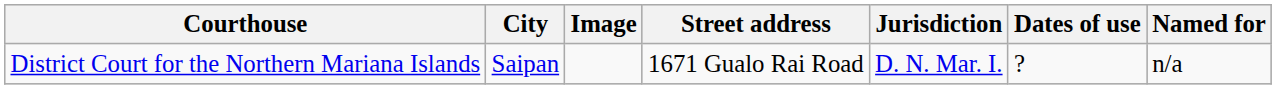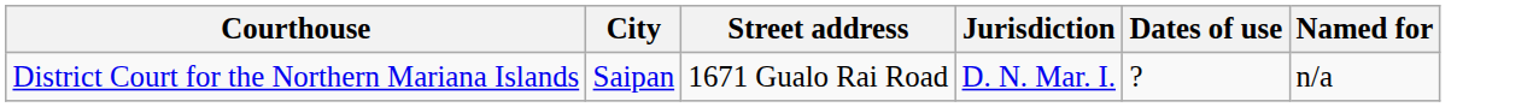 <table class="wikitable">
 <tr>
 <th>Courthouse</th>
 <th>City</th>
-<th>Image</th>
 <th>Street address</th>
 <th>Jurisdiction</th>
 <th>Dates of use</th>
 <th>Named for</th>
 </tr>
 <tr>
 <td><a href='#'>District Court for the Northern Mariana Islands</a></td>
 <td><a href='#'>Saipan</a></td>
-<td></td>
 <td>1671 Gualo Rai Road</td>
 <td><a href='#'>D. N. Mar. I.</a></td>
 <td>?</td>
 <td>n/a</td>
 </tr>
 </table>
